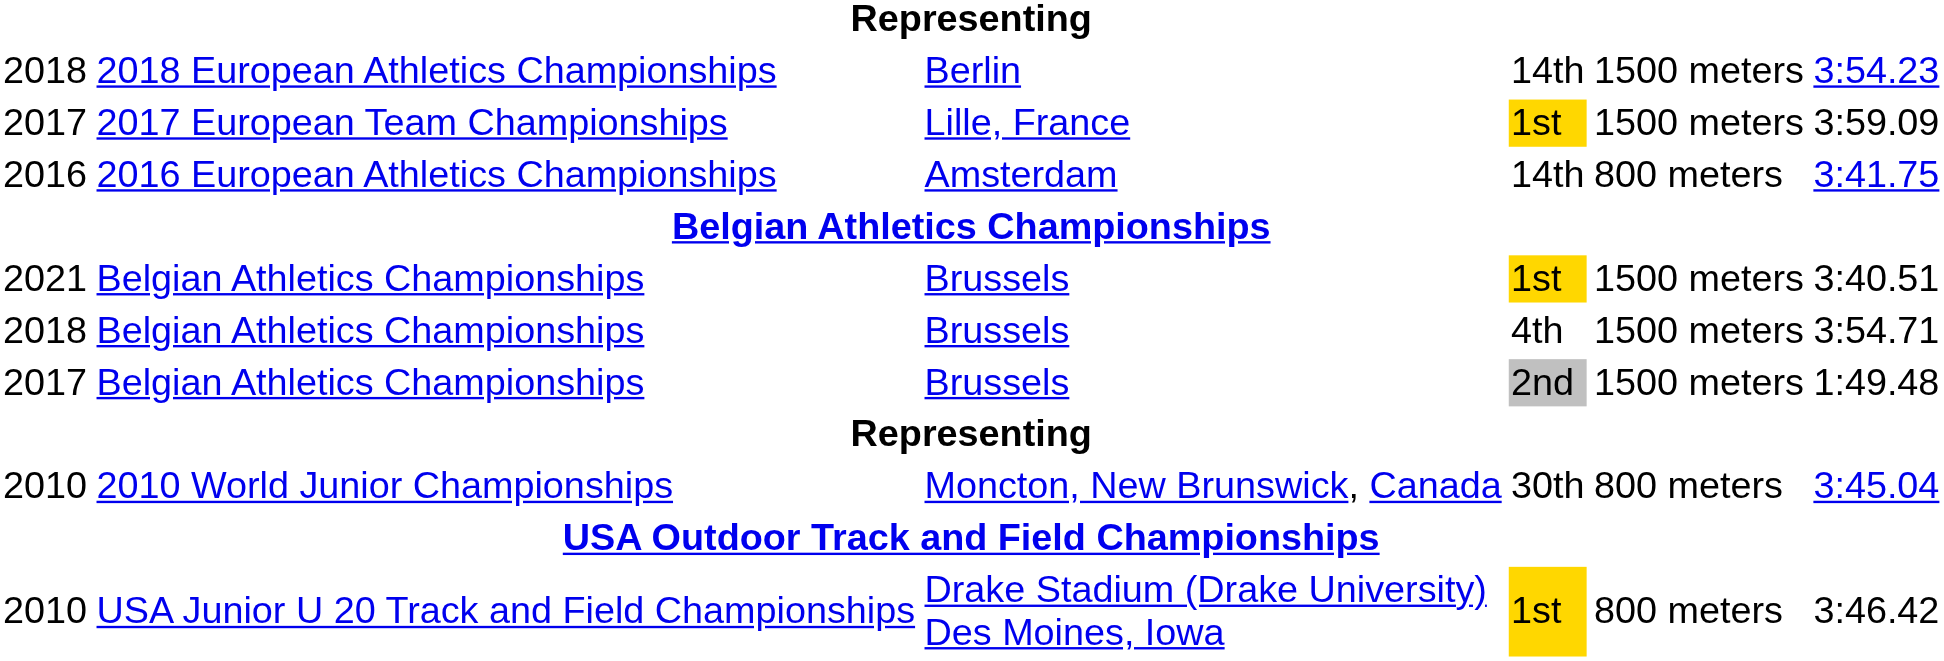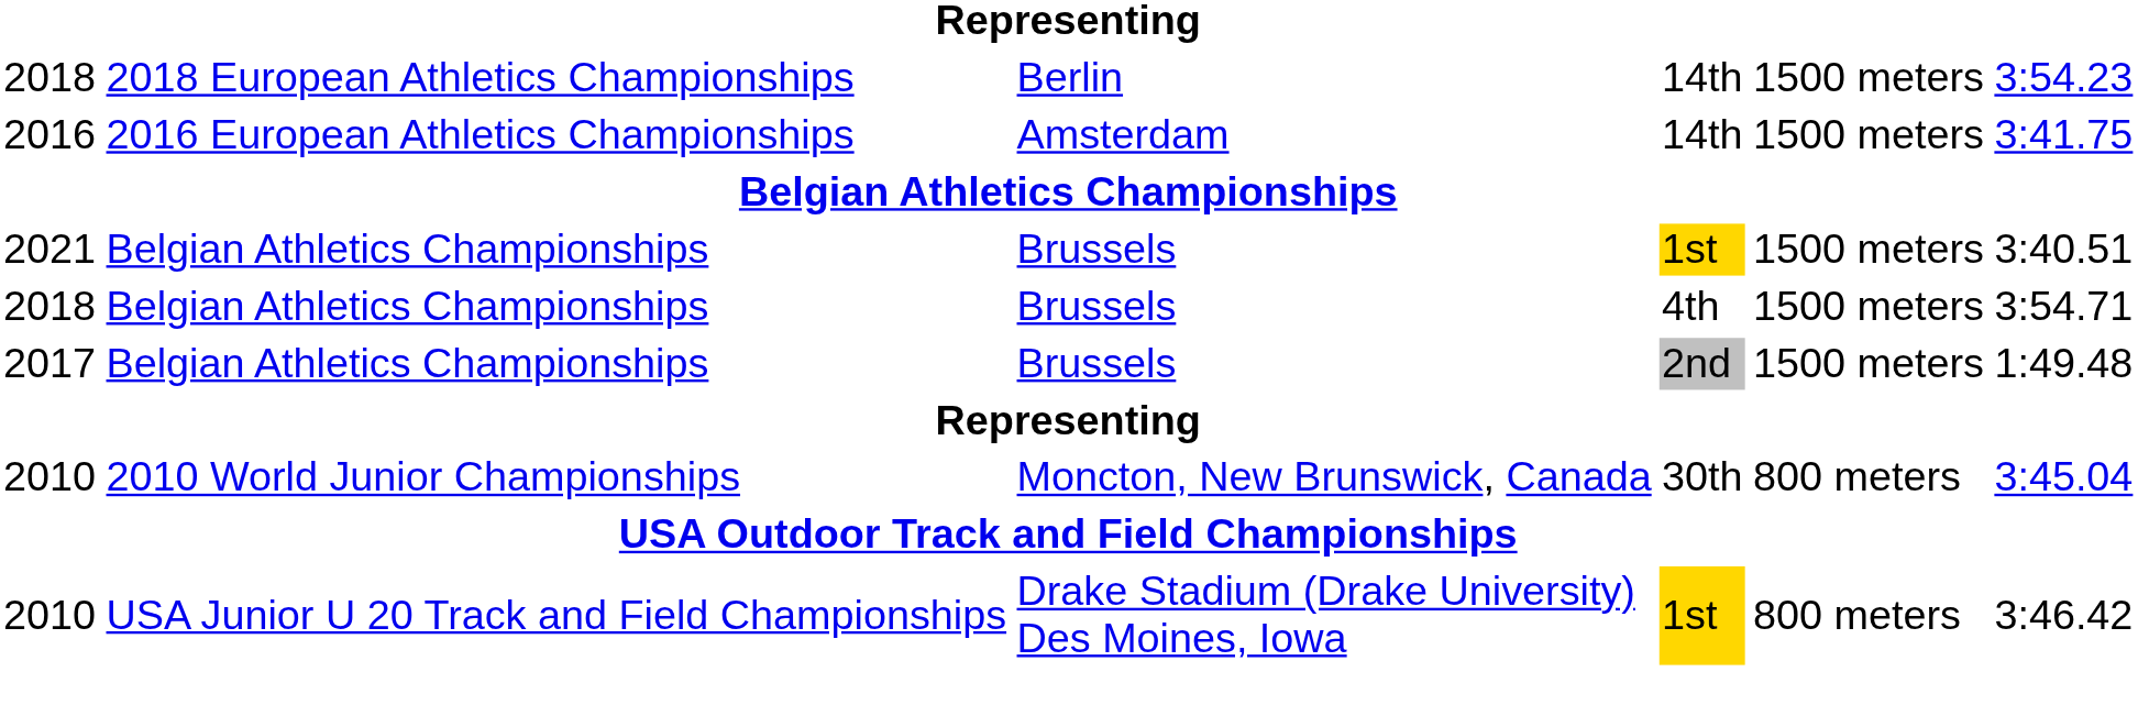 <table>
 <tr>
 <th colspan="6">Representing </th>
 </tr>
 <tr>
 <td>2018</td>
 <td><a href='#'>2018 European Athletics Championships</a></td>
 <td><a href='#'>Berlin</a></td>
 <td>14th</td>
 <td>1500 meters</td>
 <td><a href='#'>3:54.23</a></td>
 </tr>
 <tr>
-<td>2017</td>
-<td><a href='#'>2017 European Team Championships</a></td>
-<td><a href='#'>Lille, France</a></td>
-<td bgcolor=gold>1st</td>
-<td>1500 meters</td>
-<td>3:59.09</td>
-</tr>
-<tr>
 <td>2016</td>
 <td><a href='#'>2016 European Athletics Championships</a></td>
 <td><a href='#'>Amsterdam</a></td>
 <td>14th</td>
-<td>800 meters</td>
+<td>1500 meters</td>
 <td><a href='#'>3:41.75</a></td>
 </tr>
 <tr>
 <th colspan="6"><a href='#'>Belgian Athletics Championships</a></th>
 </tr>
 <tr>
 <td>2021</td>
 <td><a href='#'>Belgian Athletics Championships</a></td>
 <td><a href='#'>Brussels</a></td>
 <td bgcolor=gold>1st</td>
 <td>1500 meters</td>
 <td>3:40.51</td>
 </tr>
 <tr>
 <td>2018</td>
 <td><a href='#'>Belgian Athletics Championships</a></td>
 <td><a href='#'>Brussels</a></td>
 <td>4th</td>
 <td>1500 meters</td>
 <td>3:54.71</td>
 </tr>
 <tr>
 <td>2017</td>
 <td><a href='#'>Belgian Athletics Championships</a></td>
 <td><a href='#'>Brussels</a></td>
 <td bgcolor=silver>2nd</td>
 <td>1500 meters</td>
 <td>1:49.48</td>
 </tr>
 <tr>
 <th colspan="6">Representing </th>
 </tr>
 <tr>
 <td>2010</td>
 <td><a href='#'>2010 World Junior Championships</a></td>
 <td><a href='#'>Moncton, New Brunswick</a>, <a href='#'>Canada</a></td>
 <td>30th</td>
 <td>800 meters</td>
 <td><a href='#'>3:45.04</a></td>
 </tr>
 <tr>
 <th colspan="6"><a href='#'>USA Outdoor Track and Field Championships</a></th>
 </tr>
 <tr>
 <td>2010</td>
 <td><a href='#'>USA Junior U 20 Track and Field Championships</a></td>
 <td><a href='#'>Drake Stadium (Drake University)</a> <br> <a href='#'>Des Moines, Iowa</a></td>
 <td bgcolor=gold>1st</td>
 <td>800 meters</td>
 <td>3:46.42</td>
 </tr>
 <tr>
 </tr>
 </table>
